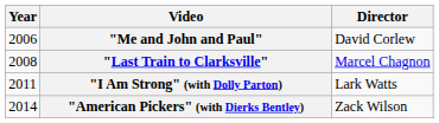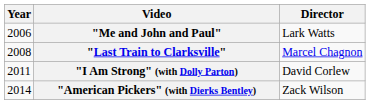 <table class="wikitable plainrowheaders">
 <tr>
 <th>Year</th>
 <th style="width:20em;">Video</th>
 <th>Director</th>
 </tr>
 <tr>
 <td>2006</td>
 <th scope="row">"Me and John and Paul"</th>
-<td>David Corlew</td>
+<td>Lark Watts</td>
 </tr>
 <tr>
 <td>2008</td>
 <th scope="row">"<a href='#'>Last Train to Clarksville</a>"</th>
 <td><a href='#'>Marcel Chagnon</a></td>
 </tr>
 <tr>
 <td>2011</td>
 <th scope="row">"I Am Strong" <small>(with <a href='#'>Dolly Parton</a>)</small></th>
-<td>Lark Watts</td>
+<td>David Corlew</td>
 </tr>
 <tr>
 <td>2014</td>
 <th scope="row">"American Pickers" <small>(with <a href='#'>Dierks Bentley</a>)</small></th>
 <td>Zack Wilson</td>
 </tr>
 </table>
